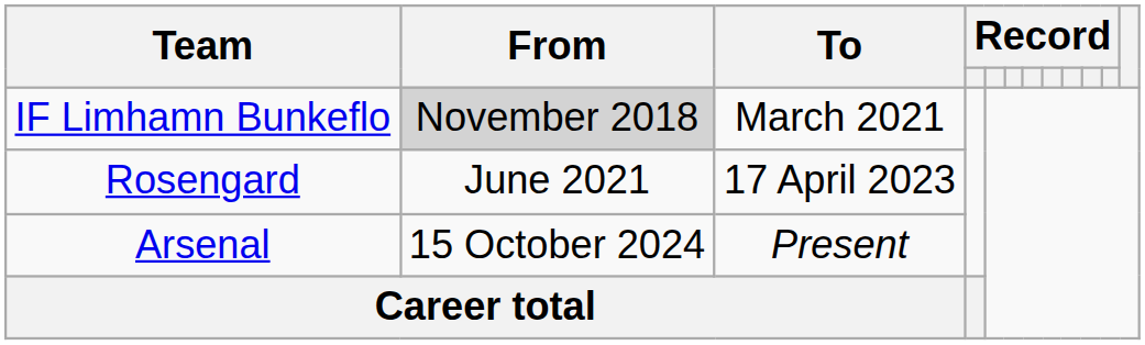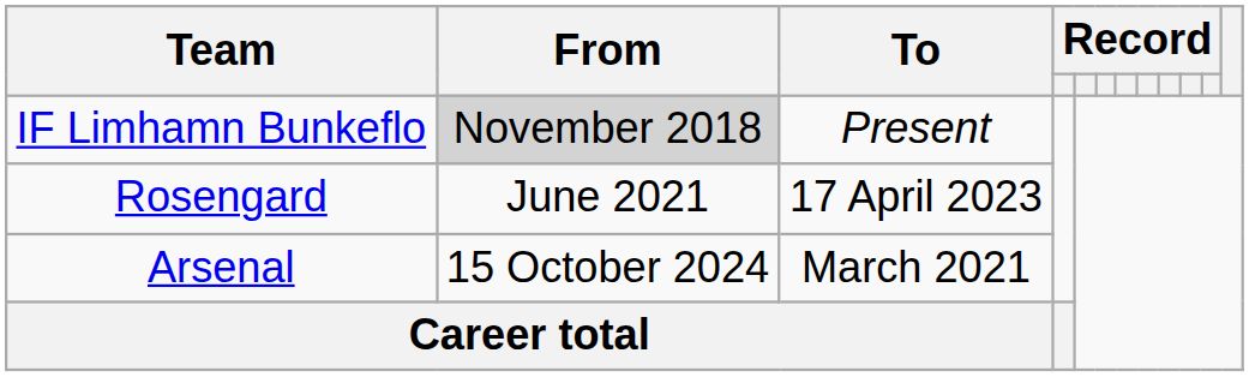 <table class="wikitable" style="text-align:center">
 <tr>
 <th rowspan="2">Team</th>
 <th rowspan="2">From</th>
 <th rowspan="2">To</th>
 <th colspan="8">Record</th>
 <th rowspan="2"></th>
 </tr>
 <tr>
 <th></th>
 <th></th>
 <th></th>
 <th></th>
 <th></th>
 <th></th>
 <th></th>
 <th></th>
 </tr>
 <tr>
 <td><a href='#'>IF Limhamn Bunkeflo</a></td>
 <td style="background: lightgrey;">November 2018</td>
-<td>March 2021<br></td>
+<td><em>Present</em><br></td>
 <td rowspan=3></td>
 </tr>
 <tr>
 <td><a href='#'>Rosengard</a></td>
 <td>June 2021</td>
 <td>17 April 2023<br></td>
 </tr>
 <tr>
 <td><a href='#'>Arsenal</a></td>
 <td>15 October 2024</td>
-<td><em>Present</em><br></td>
+<td>March 2021<br></td>
 </tr>
 <tr>
 <th colspan="3">Career total<br></th>
 <th></th>
 </tr>
 </table>
